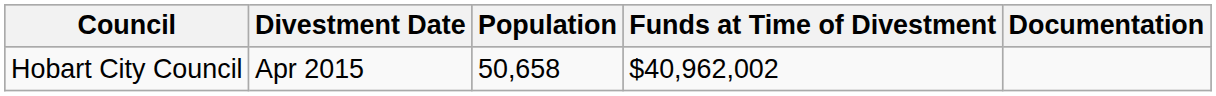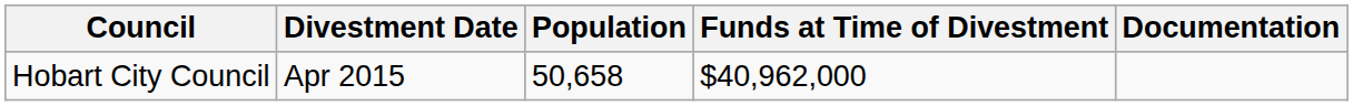 <table class="wikitable">
 <tr>
 <th>Council</th>
 <th>Divestment Date</th>
 <th>Population</th>
 <th>Funds at Time of Divestment</th>
 <th>Documentation</th>
 </tr>
 <tr>
 <td>Hobart City Council</td>
 <td>Apr 2015</td>
 <td>50,658</td>
-<td>$40,962,002</td>
+<td>$40,962,000</td>
 <td></td>
 </tr>
 </table>
